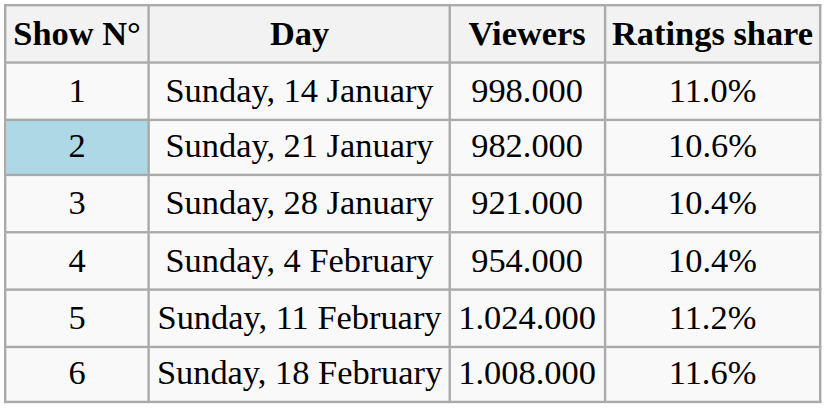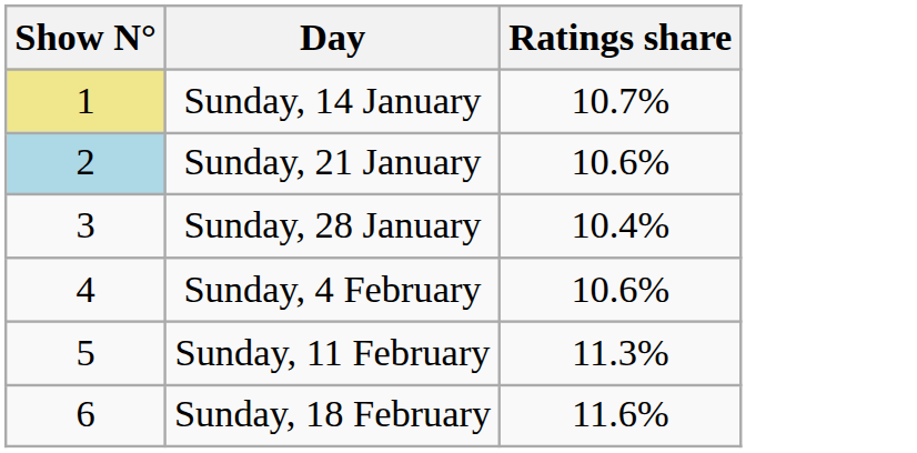 <table class="wikitable sortable centre" style="text-align:center; font-size:90%">
 <tr>
 <th>Show N°</th>
 <th>Day</th>
-<th>Viewers</th>
 <th>Ratings share</th>
 </tr>
 <tr>
-<td>1</td>
+<td style="background: khaki;">1</td>
 <td>Sunday, 14 January</td>
-<td>998.000</td>
-<td>11.0%</td>
+<td>10.7%</td>
 </tr>
 <tr>
 <td style="background: lightblue;">2</td>
 <td>Sunday, 21 January</td>
-<td>982.000</td>
 <td>10.6%</td>
 </tr>
 <tr>
 <td>3</td>
 <td>Sunday, 28 January</td>
-<td>921.000</td>
 <td>10.4%</td>
 </tr>
 <tr>
 <td>4</td>
 <td>Sunday, 4 February</td>
-<td>954.000</td>
-<td>10.4%</td>
+<td>10.6%</td>
 </tr>
 <tr>
 <td>5</td>
 <td>Sunday, 11 February</td>
-<td>1.024.000</td>
-<td>11.2%</td>
+<td>11.3%</td>
 </tr>
 <tr>
 <td>6</td>
 <td>Sunday, 18 February</td>
-<td>1.008.000</td>
 <td>11.6%</td>
 </tr>
 </table>
